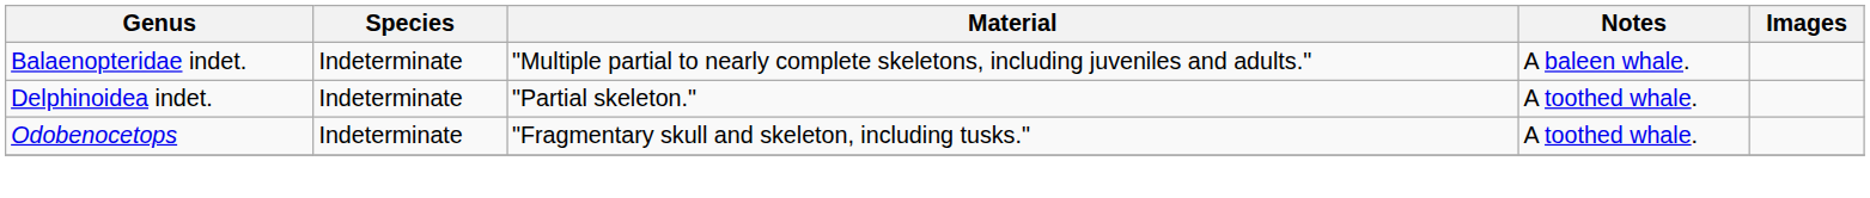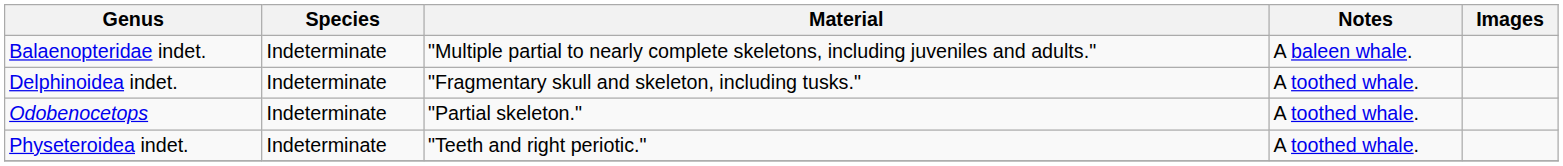 <table class="wikitable" align="center" width="100%">
 <tr>
 <th>Genus</th>
 <th>Species</th>
 <th>Material</th>
 <th>Notes</th>
 <th>Images</th>
 </tr>
 <tr>
 <td><a href='#'>Balaenopteridae</a> indet.</td>
 <td>Indeterminate</td>
 <td>"Multiple partial to nearly complete skeletons, including juveniles and adults."</td>
 <td>A <a href='#'>baleen whale</a>.</td>
 <td></td>
 </tr>
 <tr>
 <td><a href='#'>Delphinoidea</a> indet.</td>
 <td>Indeterminate</td>
-<td>"Partial skeleton."</td>
+<td>"Fragmentary skull and skeleton, including tusks."</td>
 <td>A <a href='#'>toothed whale</a>.</td>
 <td></td>
 </tr>
 <tr>
 <td><em><a href='#'>Odobenocetops</a></em></td>
 <td>Indeterminate</td>
-<td>"Fragmentary skull and skeleton, including tusks."</td>
+<td>"Partial skeleton."</td>
+<td>A <a href='#'>toothed whale</a>.</td>
+<td></td>
+</tr>
+<tr>
+<td><a href='#'>Physeteroidea</a> indet.</td>
+<td>Indeterminate</td>
+<td>"Teeth and right periotic."</td>
 <td>A <a href='#'>toothed whale</a>.</td>
 <td></td>
 </tr>
 <tr>
 </tr>
 </table>
